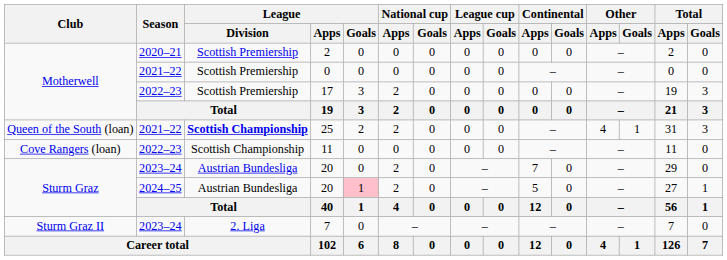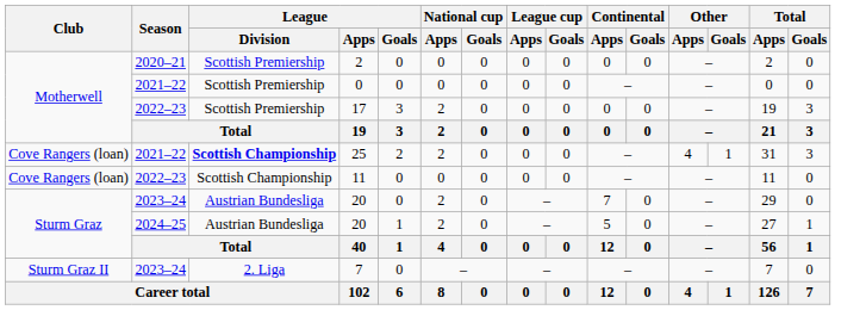 <table class="wikitable" style="text-align: center">
 <tr>
 <th rowspan="2">Club</th>
 <th rowspan="2">Season</th>
 <th colspan="3">League</th>
 <th colspan="2">National cup</th>
 <th colspan="2">League cup</th>
 <th colspan="2">Continental</th>
 <th colspan="2">Other</th>
 <th colspan="2">Total</th>
 </tr>
 <tr>
 <th>Division</th>
 <th>Apps</th>
 <th>Goals</th>
 <th>Apps</th>
 <th>Goals</th>
 <th>Apps</th>
 <th>Goals</th>
 <th>Apps</th>
 <th>Goals</th>
 <th>Apps</th>
 <th>Goals</th>
 <th>Apps</th>
 <th>Goals</th>
 </tr>
 <tr>
 <td rowspan="4"><a href='#'>Motherwell</a></td>
 <td><a href='#'>2020–21</a></td>
 <td><a href='#'>Scottish Premiership</a></td>
 <td>2</td>
 <td>0</td>
 <td>0</td>
 <td>0</td>
 <td>0</td>
 <td>0</td>
 <td>0</td>
 <td>0</td>
 <td colspan="2">–</td>
 <td>2</td>
 <td>0</td>
 </tr>
 <tr>
 <td><a href='#'>2021–22</a></td>
 <td>Scottish Premiership</td>
 <td>0</td>
 <td>0</td>
 <td>0</td>
 <td>0</td>
 <td>0</td>
 <td>0</td>
 <td colspan="2">–</td>
 <td colspan="2">–</td>
 <td>0</td>
 <td>0</td>
 </tr>
 <tr>
 <td><a href='#'>2022–23</a></td>
 <td>Scottish Premiership</td>
 <td>17</td>
 <td>3</td>
 <td>2</td>
 <td>0</td>
 <td>0</td>
 <td>0</td>
 <td>0</td>
 <td>0</td>
 <td colspan="2">–</td>
 <td>19</td>
 <td>3</td>
 </tr>
 <tr>
 <th colspan="2">Total</th>
 <th>19</th>
 <th>3</th>
 <th>2</th>
 <th>0</th>
 <th>0</th>
 <th>0</th>
 <th>0</th>
 <th>0</th>
 <th colspan="2">–</th>
 <th>21</th>
 <th>3</th>
 </tr>
 <tr>
-<td><a href='#'>Queen of the South</a> (loan)</td>
+<td><a href='#'>Cove Rangers</a> (loan)</td>
 <td><a href='#'>2021–22</a></td>
 <td><strong><a href='#'>Scottish Championship</a></strong></td>
 <td>25</td>
 <td>2</td>
 <td>2</td>
 <td>0</td>
 <td>0</td>
 <td>0</td>
 <td colspan="2">–</td>
 <td>4</td>
 <td>1</td>
 <td>31</td>
 <td>3</td>
 </tr>
 <tr>
 <td><a href='#'>Cove Rangers</a> (loan)</td>
 <td><a href='#'>2022–23</a></td>
 <td>Scottish Championship</td>
 <td>11</td>
 <td>0</td>
 <td>0</td>
 <td>0</td>
 <td>0</td>
 <td>0</td>
 <td colspan="2">–</td>
 <td colspan="2">–</td>
 <td>11</td>
 <td>0</td>
 </tr>
 <tr>
 <td rowspan="3"><a href='#'>Sturm Graz</a></td>
 <td><a href='#'>2023–24</a></td>
 <td><a href='#'>Austrian Bundesliga</a></td>
 <td>20</td>
 <td>0</td>
 <td>2</td>
 <td>0</td>
 <td colspan="2">–</td>
 <td>7</td>
 <td>0</td>
 <td colspan="2">–</td>
 <td>29</td>
 <td>0</td>
 </tr>
 <tr>
 <td><a href='#'>2024–25</a></td>
 <td>Austrian Bundesliga</td>
 <td>20</td>
-<td style="background: pink;">1</td>
+<td>1</td>
 <td>2</td>
 <td>0</td>
 <td colspan="2">–</td>
 <td>5</td>
 <td>0</td>
 <td colspan="2">–</td>
 <td>27</td>
 <td>1</td>
 </tr>
 <tr>
 <th colspan="2">Total</th>
 <th>40</th>
 <th>1</th>
 <th>4</th>
 <th>0</th>
 <th>0</th>
 <th>0</th>
 <th>12</th>
 <th>0</th>
 <th colspan="2">–</th>
 <th>56</th>
 <th>1</th>
 </tr>
 <tr>
 <td><a href='#'>Sturm Graz II</a></td>
 <td><a href='#'>2023–24</a></td>
 <td><a href='#'>2. Liga</a></td>
 <td>7</td>
 <td>0</td>
 <td colspan="2">–</td>
 <td colspan="2">–</td>
 <td colspan="2">–</td>
 <td colspan="2">–</td>
 <td>7</td>
 <td>0</td>
 </tr>
 <tr>
 <th colspan="3">Career total</th>
 <th>102</th>
 <th>6</th>
 <th>8</th>
 <th>0</th>
 <th>0</th>
 <th>0</th>
 <th>12</th>
 <th>0</th>
 <th>4</th>
 <th>1</th>
 <th>126</th>
 <th>7</th>
 </tr>
 </table>
